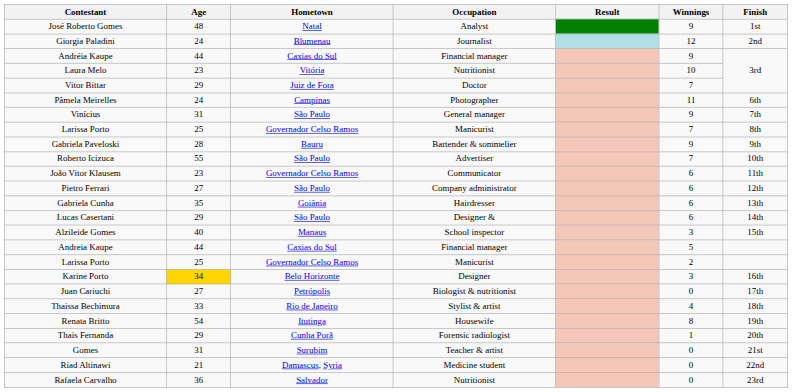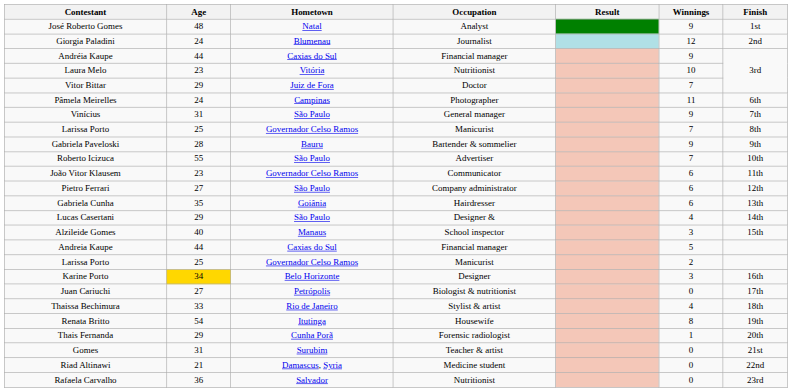 <table class="wikitable sortable" style="margin:1em auto; text-align:center; font-size:90%; width:100%;">
 <tr>
 <th width="200px">Contestant</th>
 <th width="075px">Age</th>
 <th width="200px">Hometown</th>
 <th width="200px">Occupation</th>
 <th width="125px">Result</th>
 <th width="075px">Winnings</th>
 <th width="075px">Finish</th>
 </tr>
 <tr>
 <td>José Roberto Gomes</td>
 <td>48</td>
 <td><a href='#'>Natal</a></td>
 <td>Analyst</td>
 <td bgcolor="008000"></td>
 <td>9</td>
 <td>1st</td>
 </tr>
 <tr>
 <td>Giorgia Paladini</td>
 <td>24</td>
 <td><a href='#'>Blumenau</a></td>
 <td>Journalist</td>
 <td bgcolor=B0E0E6></td>
 <td>12</td>
 <td>2nd</td>
 </tr>
 <tr>
 <td>Andréia Kaupe</td>
 <td>44</td>
 <td><a href='#'>Caxias do Sul</a></td>
 <td>Financial manager</td>
 <td bgcolor="F4C7B8"></td>
 <td>9</td>
 <td rowspan="3">3rd</td>
 </tr>
 <tr>
 <td>Laura Melo</td>
 <td>23</td>
 <td><a href='#'>Vitória</a></td>
 <td>Nutritionist</td>
 <td bgcolor="F4C7B8"></td>
 <td>10</td>
 </tr>
 <tr>
 <td>Vitor Bittar</td>
 <td>29</td>
 <td><a href='#'>Juiz de Fora</a></td>
 <td>Doctor</td>
 <td bgcolor="F4C7B8"></td>
 <td>7</td>
 </tr>
 <tr>
 <td>Pâmela Meirelles</td>
 <td>24</td>
 <td><a href='#'>Campinas</a></td>
 <td>Photographer</td>
 <td bgcolor="F4C7B8"></td>
 <td>11</td>
 <td>6th</td>
 </tr>
 <tr>
 <td>Vinícius </td>
 <td>31</td>
 <td><a href='#'>São Paulo</a></td>
 <td>General manager</td>
 <td bgcolor="F4C7B8"></td>
 <td>9</td>
 <td>7th</td>
 </tr>
 <tr>
 <td>Larissa Porto</td>
 <td>25</td>
 <td><a href='#'>Governador Celso Ramos</a></td>
 <td>Manicurist</td>
 <td bgcolor="F4C7B8"></td>
 <td>7</td>
 <td>8th</td>
 </tr>
 <tr>
 <td>Gabriela Paveloski</td>
 <td>28</td>
 <td><a href='#'>Bauru</a></td>
 <td>Bartender & sommelier</td>
 <td bgcolor="F4C7B8"></td>
 <td>9</td>
 <td>9th</td>
 </tr>
 <tr>
 <td>Roberto Icizuca</td>
 <td>55</td>
 <td><a href='#'>São Paulo</a></td>
 <td>Advertiser</td>
 <td bgcolor="F4C7B8"></td>
 <td>7</td>
 <td>10th</td>
 </tr>
 <tr>
 <td>João Vitor Klausem</td>
 <td>23</td>
 <td><a href='#'>Governador Celso Ramos</a></td>
 <td>Communicator</td>
 <td bgcolor="F4C7B8"></td>
 <td>6</td>
 <td>11th</td>
 </tr>
 <tr>
 <td>Pietro Ferrari</td>
 <td>27</td>
 <td><a href='#'>São Paulo</a></td>
 <td>Company administrator</td>
 <td bgcolor="F4C7B8"></td>
 <td>6</td>
 <td>12th</td>
 </tr>
 <tr>
 <td>Gabriela Cunha</td>
 <td>35</td>
 <td><a href='#'>Goiânia</a></td>
 <td>Hairdresser</td>
 <td bgcolor="F4C7B8"></td>
 <td>6</td>
 <td>13th</td>
 </tr>
 <tr>
 <td>Lucas Casertani</td>
 <td>29</td>
 <td><a href='#'>São Paulo</a></td>
 <td>Designer & </td>
 <td bgcolor="F4C7B8"></td>
-<td>6</td>
+<td>4</td>
 <td>14th</td>
 </tr>
 <tr>
 <td>Alzileide Gomes</td>
 <td>40</td>
 <td><a href='#'>Manaus</a></td>
 <td>School inspector</td>
 <td bgcolor="F4C7B8"></td>
 <td>3</td>
 <td>15th</td>
 </tr>
 <tr>
 <td>Andreia Kaupe</td>
 <td>44</td>
 <td><a href='#'>Caxias do Sul</a></td>
 <td>Financial manager</td>
 <td bgcolor="F4C7B8"></td>
 <td>5</td>
 <td></td>
 </tr>
 <tr>
 <td>Larissa Porto</td>
 <td>25</td>
 <td><a href='#'>Governador Celso Ramos</a></td>
 <td>Manicurist</td>
 <td bgcolor="F4C7B8"></td>
 <td>2</td>
 <td></td>
 </tr>
 <tr>
 <td>Karine Porto</td>
 <td style="background: gold;">34</td>
 <td><a href='#'>Belo Horizonte</a></td>
 <td>Designer</td>
 <td bgcolor="F4C7B8"></td>
 <td>3</td>
 <td>16th</td>
 </tr>
 <tr>
 <td>Juan Cariuchi</td>
 <td>27</td>
 <td><a href='#'>Petrópolis</a></td>
 <td>Biologist & nutritionist</td>
 <td bgcolor="F4C7B8"></td>
 <td>0</td>
 <td>17th</td>
 </tr>
 <tr>
 <td>Thaissa Bechimura</td>
 <td>33</td>
 <td><a href='#'>Rio de Janeiro</a></td>
 <td>Stylist & artist</td>
 <td bgcolor="F4C7B8"></td>
 <td>4</td>
 <td>18th</td>
 </tr>
 <tr>
 <td>Renata Britto</td>
 <td>54</td>
 <td><a href='#'>Itutinga</a></td>
 <td>Housewife</td>
 <td bgcolor="F4C7B8"></td>
 <td>8</td>
 <td>19th</td>
 </tr>
 <tr>
 <td>Thais Fernanda</td>
 <td>29</td>
 <td><a href='#'>Cunha Porã</a></td>
 <td>Forensic radiologist</td>
 <td bgcolor="F4C7B8"></td>
 <td>1</td>
 <td>20th</td>
 </tr>
 <tr>
 <td> Gomes</td>
 <td>31</td>
 <td><a href='#'>Surubim</a></td>
 <td>Teacher & artist</td>
 <td bgcolor="F4C7B8"></td>
 <td>0</td>
 <td>21st</td>
 </tr>
 <tr>
 <td>Riad Altinawi</td>
 <td>21</td>
 <td><a href='#'>Damascus</a>, <a href='#'>Syria</a></td>
 <td>Medicine student</td>
 <td bgcolor="F4C7B8"></td>
 <td>0</td>
 <td>22nd</td>
 </tr>
 <tr>
 <td>Rafaela Carvalho</td>
 <td>36</td>
 <td><a href='#'>Salvador</a></td>
 <td>Nutritionist</td>
 <td bgcolor="F4C7B8"></td>
 <td>0</td>
 <td>23rd</td>
 </tr>
 </table>
